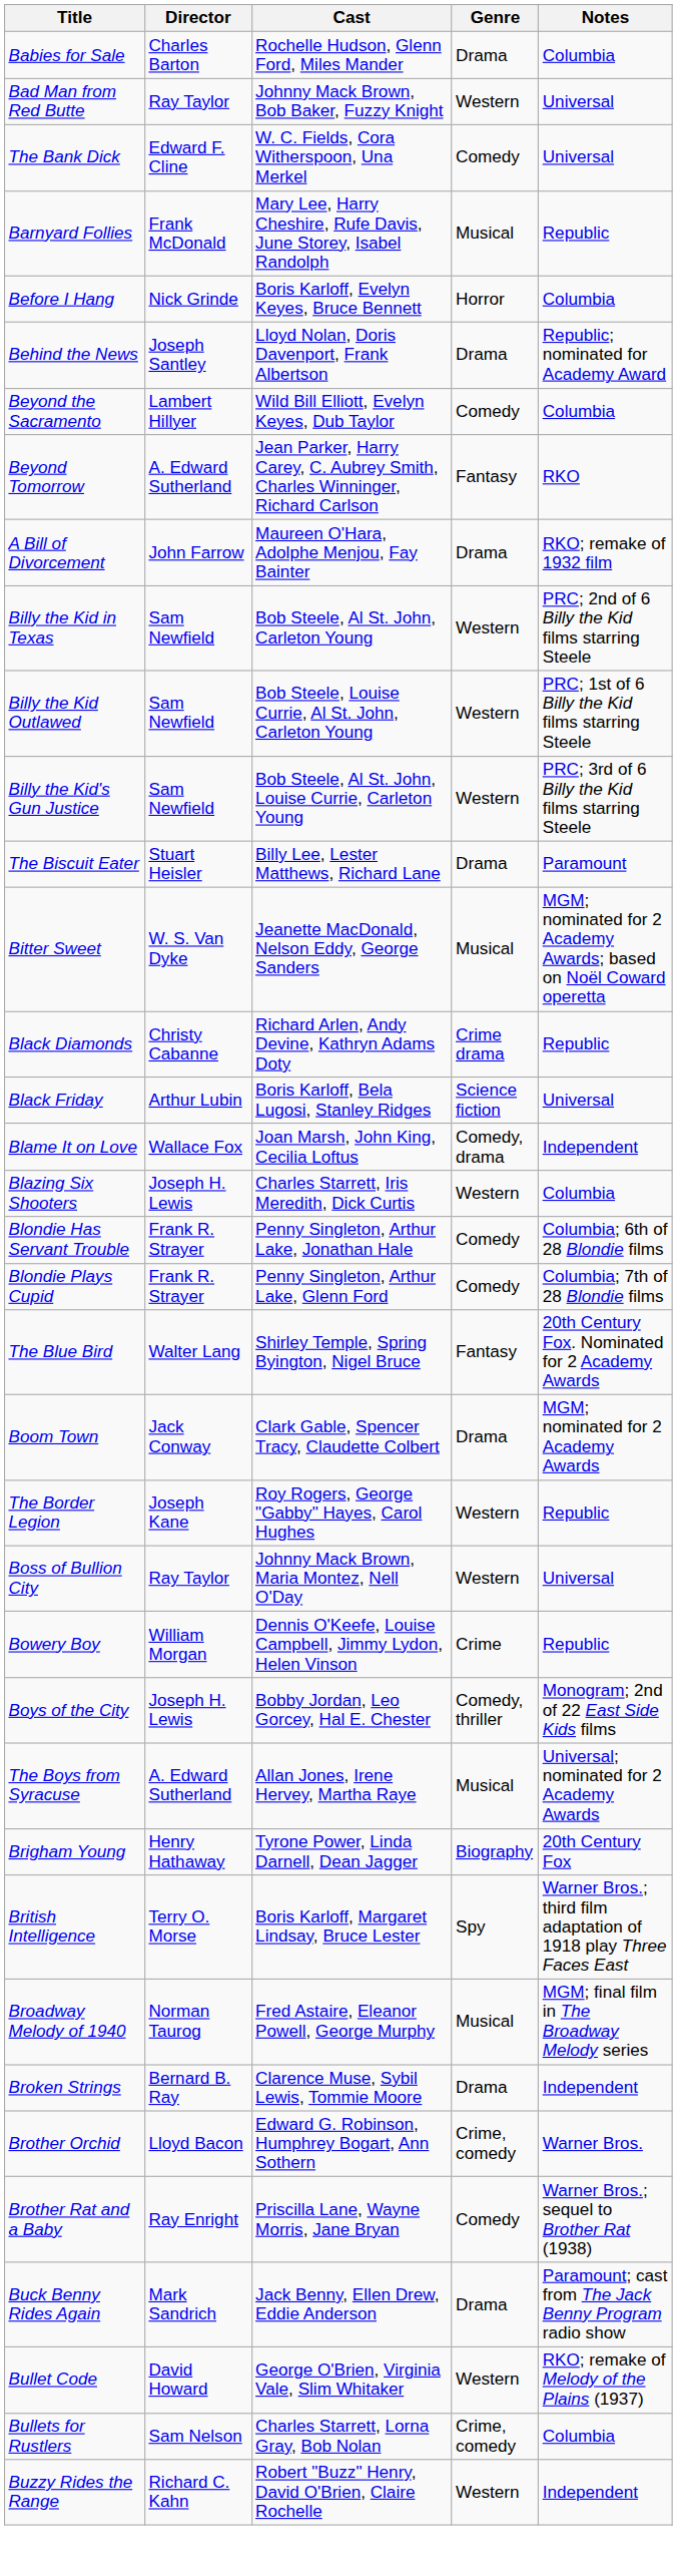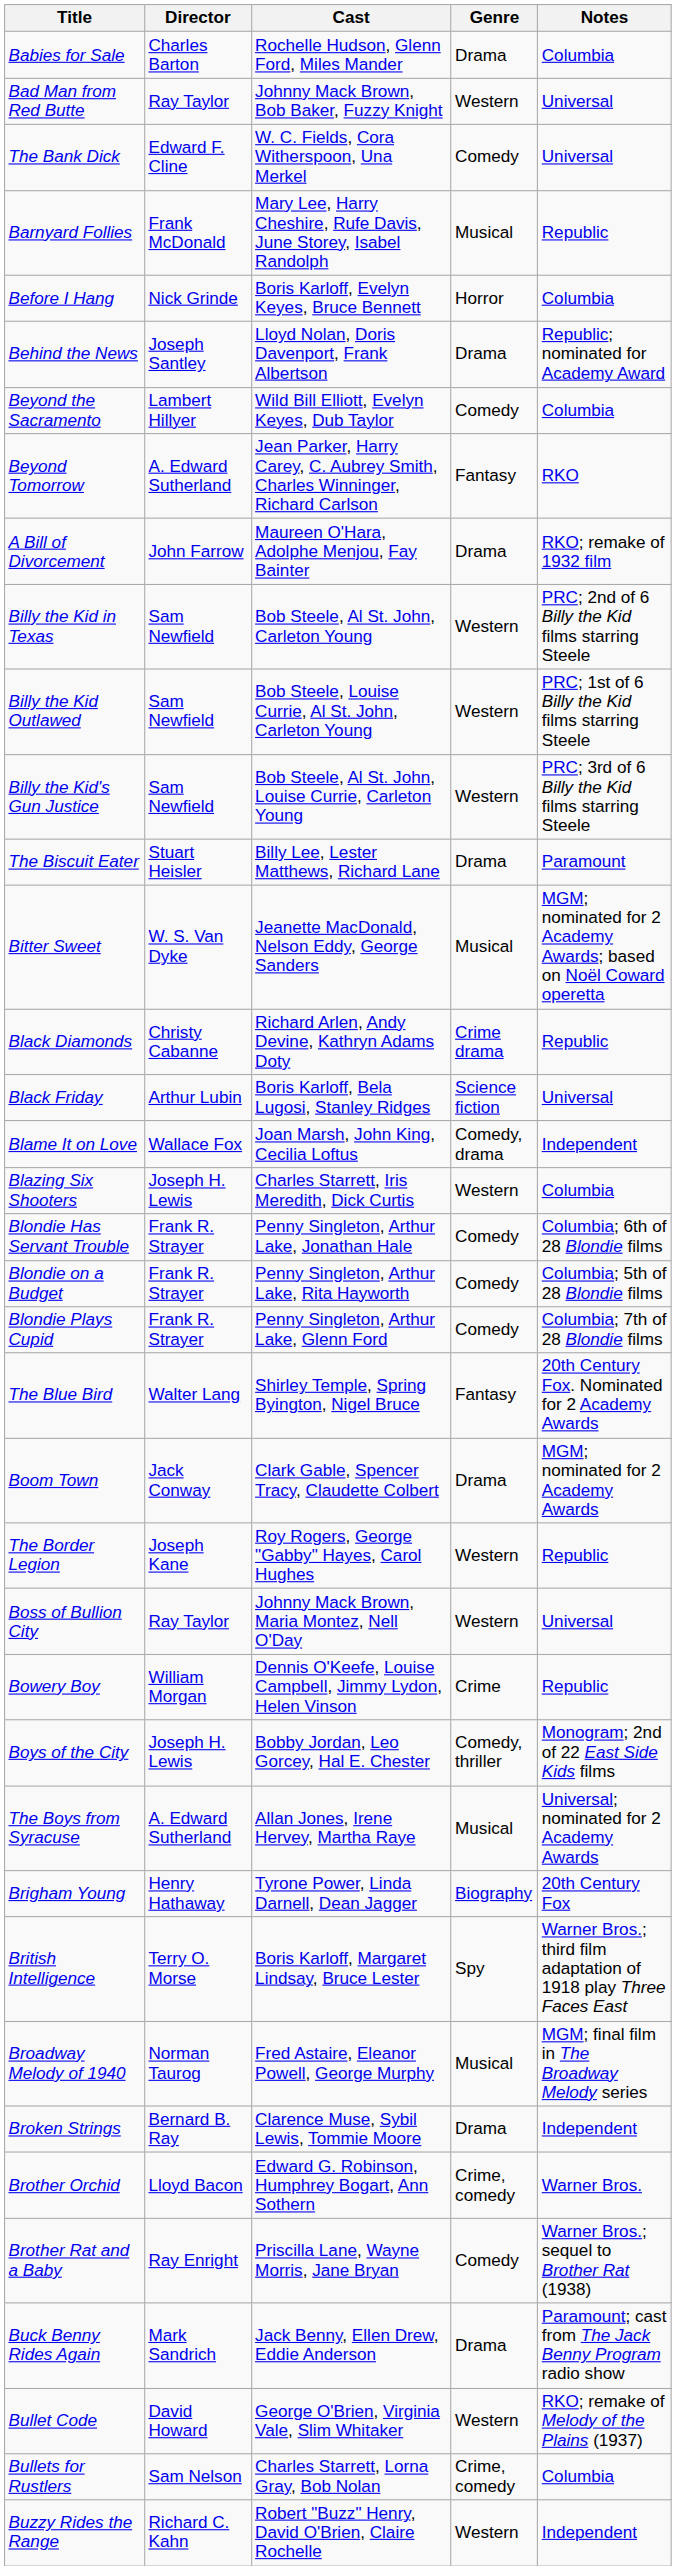 <table class="wikitable" style="width:100%;">
 <tr>
 <th style="width:21%;">Title</th>
 <th style="width:16%;">Director</th>
 <th style="width:30%;">Cast</th>
 <th style="width:13%;">Genre</th>
 <th style="width:20%;">Notes</th>
 </tr>
 <tr>
 <td><em><a href='#'>Babies for Sale</a></em></td>
 <td><a href='#'>Charles Barton</a></td>
 <td><a href='#'>Rochelle Hudson</a>, <a href='#'>Glenn Ford</a>, <a href='#'>Miles Mander</a></td>
 <td>Drama</td>
 <td><a href='#'>Columbia</a></td>
 </tr>
 <tr>
 <td><em><a href='#'>Bad Man from Red Butte</a></em></td>
 <td><a href='#'>Ray Taylor</a></td>
 <td><a href='#'>Johnny Mack Brown</a>, <a href='#'>Bob Baker</a>, <a href='#'>Fuzzy Knight</a></td>
 <td>Western</td>
 <td><a href='#'>Universal</a></td>
 </tr>
 <tr>
 <td><em><a href='#'>The Bank Dick</a></em></td>
 <td><a href='#'>Edward F. Cline</a></td>
 <td><a href='#'>W. C. Fields</a>, <a href='#'>Cora Witherspoon</a>, <a href='#'>Una Merkel</a></td>
 <td>Comedy</td>
 <td><a href='#'>Universal</a></td>
 </tr>
 <tr>
 <td><em><a href='#'>Barnyard Follies</a></em></td>
 <td><a href='#'>Frank McDonald</a></td>
 <td><a href='#'>Mary Lee</a>, <a href='#'>Harry Cheshire</a>, <a href='#'>Rufe Davis</a>, <a href='#'>June Storey</a>, <a href='#'>Isabel Randolph</a></td>
 <td>Musical</td>
 <td><a href='#'>Republic</a></td>
 </tr>
 <tr>
 <td><em><a href='#'>Before I Hang</a></em></td>
 <td><a href='#'>Nick Grinde</a></td>
 <td><a href='#'>Boris Karloff</a>, <a href='#'>Evelyn Keyes</a>, <a href='#'>Bruce Bennett</a></td>
 <td>Horror</td>
 <td><a href='#'>Columbia</a></td>
 </tr>
 <tr>
 <td><em><a href='#'>Behind the News</a></em></td>
 <td><a href='#'>Joseph Santley</a></td>
 <td><a href='#'>Lloyd Nolan</a>, <a href='#'>Doris Davenport</a>, <a href='#'>Frank Albertson</a></td>
 <td>Drama</td>
 <td><a href='#'>Republic</a>; nominated for <a href='#'>Academy Award</a></td>
 </tr>
 <tr>
 <td><em><a href='#'>Beyond the Sacramento</a></em></td>
 <td><a href='#'>Lambert Hillyer</a></td>
 <td><a href='#'>Wild Bill Elliott</a>, <a href='#'>Evelyn Keyes</a>, <a href='#'>Dub Taylor</a></td>
 <td>Comedy</td>
 <td><a href='#'>Columbia</a></td>
 </tr>
 <tr>
 <td><em><a href='#'>Beyond Tomorrow</a></em></td>
 <td><a href='#'>A. Edward Sutherland</a></td>
 <td><a href='#'>Jean Parker</a>, <a href='#'>Harry Carey</a>, <a href='#'>C. Aubrey Smith</a>, <a href='#'>Charles Winninger</a>, <a href='#'>Richard Carlson</a></td>
 <td>Fantasy</td>
 <td><a href='#'>RKO</a></td>
 </tr>
 <tr>
 <td><em><a href='#'>A Bill of Divorcement</a></em></td>
 <td><a href='#'>John Farrow</a></td>
 <td><a href='#'>Maureen O'Hara</a>, <a href='#'>Adolphe Menjou</a>, <a href='#'>Fay Bainter</a></td>
 <td>Drama</td>
 <td><a href='#'>RKO</a>; remake of <a href='#'>1932 film</a></td>
 </tr>
 <tr>
 <td><em><a href='#'>Billy the Kid in Texas</a></em></td>
 <td><a href='#'>Sam Newfield</a></td>
 <td><a href='#'>Bob Steele</a>, <a href='#'>Al St. John</a>, <a href='#'>Carleton Young</a></td>
 <td>Western</td>
 <td><a href='#'>PRC</a>; 2nd of 6 <em>Billy the Kid</em> films starring Steele</td>
 </tr>
 <tr>
 <td><em><a href='#'>Billy the Kid Outlawed</a></em></td>
 <td><a href='#'>Sam Newfield</a></td>
 <td><a href='#'>Bob Steele</a>, <a href='#'>Louise Currie</a>, <a href='#'>Al St. John</a>, <a href='#'>Carleton Young</a></td>
 <td>Western</td>
 <td><a href='#'>PRC</a>; 1st of 6 <em>Billy the Kid</em> films starring Steele</td>
 </tr>
 <tr>
 <td><em><a href='#'>Billy the Kid's Gun Justice</a></em></td>
 <td><a href='#'>Sam Newfield</a></td>
 <td><a href='#'>Bob Steele</a>, <a href='#'>Al St. John</a>, <a href='#'>Louise Currie</a>, <a href='#'>Carleton Young</a></td>
 <td>Western</td>
 <td><a href='#'>PRC</a>; 3rd of 6 <em>Billy the Kid</em> films starring Steele</td>
 </tr>
 <tr>
 <td><em><a href='#'>The Biscuit Eater</a></em></td>
 <td><a href='#'>Stuart Heisler</a></td>
 <td><a href='#'>Billy Lee</a>, <a href='#'>Lester Matthews</a>, <a href='#'>Richard Lane</a></td>
 <td>Drama</td>
 <td><a href='#'>Paramount</a></td>
 </tr>
 <tr>
 <td><em><a href='#'>Bitter Sweet</a></em></td>
 <td><a href='#'>W. S. Van Dyke</a></td>
 <td><a href='#'>Jeanette MacDonald</a>, <a href='#'>Nelson Eddy</a>, <a href='#'>George Sanders</a></td>
 <td>Musical</td>
 <td><a href='#'>MGM</a>; nominated for 2 <a href='#'>Academy Awards</a>; based on <a href='#'>Noël Coward operetta</a></td>
 </tr>
 <tr>
 <td><em><a href='#'>Black Diamonds</a></em></td>
 <td><a href='#'>Christy Cabanne</a></td>
 <td><a href='#'>Richard Arlen</a>, <a href='#'>Andy Devine</a>, <a href='#'>Kathryn Adams Doty</a></td>
 <td><a href='#'>Crime drama</a></td>
 <td><a href='#'>Republic</a></td>
 </tr>
 <tr>
 <td><em><a href='#'>Black Friday</a></em></td>
 <td><a href='#'>Arthur Lubin</a></td>
 <td><a href='#'>Boris Karloff</a>, <a href='#'>Bela Lugosi</a>, <a href='#'>Stanley Ridges</a></td>
 <td><a href='#'>Science fiction</a></td>
 <td><a href='#'>Universal</a></td>
 </tr>
 <tr>
 <td><em><a href='#'>Blame It on Love</a></em></td>
 <td><a href='#'>Wallace Fox</a></td>
 <td><a href='#'>Joan Marsh</a>, <a href='#'>John King</a>, <a href='#'>Cecilia Loftus</a></td>
 <td>Comedy, drama</td>
 <td><a href='#'>Independent</a></td>
 </tr>
 <tr>
 <td><em><a href='#'>Blazing Six Shooters</a></em></td>
 <td><a href='#'>Joseph H. Lewis</a></td>
 <td><a href='#'>Charles Starrett</a>, <a href='#'>Iris Meredith</a>, <a href='#'>Dick Curtis</a></td>
 <td>Western</td>
 <td><a href='#'>Columbia</a></td>
 </tr>
 <tr>
 <td><em><a href='#'>Blondie Has Servant Trouble</a></em></td>
 <td><a href='#'>Frank R. Strayer</a></td>
 <td><a href='#'>Penny Singleton</a>, <a href='#'>Arthur Lake</a>, <a href='#'>Jonathan Hale</a></td>
 <td>Comedy</td>
 <td><a href='#'>Columbia</a>; 6th of 28 <a href='#'><em>Blondie</em></a> films</td>
 </tr>
 <tr>
+<td><em><a href='#'>Blondie on a Budget</a></em></td>
+<td><a href='#'>Frank R. Strayer</a></td>
+<td><a href='#'>Penny Singleton</a>, <a href='#'>Arthur Lake</a>, <a href='#'>Rita Hayworth</a></td>
+<td>Comedy</td>
+<td><a href='#'>Columbia</a>; 5th of 28 <a href='#'><em>Blondie</em></a> films</td>
+</tr>
+<tr>
 <td><em><a href='#'>Blondie Plays Cupid</a></em></td>
 <td><a href='#'>Frank R. Strayer</a></td>
 <td><a href='#'>Penny Singleton</a>, <a href='#'>Arthur Lake</a>, <a href='#'>Glenn Ford</a></td>
 <td>Comedy</td>
 <td><a href='#'>Columbia</a>; 7th of 28 <a href='#'><em>Blondie</em></a> films</td>
 </tr>
 <tr>
 <td><em><a href='#'>The Blue Bird</a></em></td>
 <td><a href='#'>Walter Lang</a></td>
 <td><a href='#'>Shirley Temple</a>, <a href='#'>Spring Byington</a>, <a href='#'>Nigel Bruce</a></td>
 <td>Fantasy</td>
 <td><a href='#'>20th Century Fox</a>. Nominated for 2 <a href='#'>Academy Awards</a></td>
 </tr>
 <tr>
 <td><em><a href='#'>Boom Town</a></em></td>
 <td><a href='#'>Jack Conway</a></td>
 <td><a href='#'>Clark Gable</a>, <a href='#'>Spencer Tracy</a>, <a href='#'>Claudette Colbert</a></td>
 <td>Drama</td>
 <td><a href='#'>MGM</a>; nominated for 2 <a href='#'>Academy Awards</a></td>
 </tr>
 <tr>
 <td><em><a href='#'>The Border Legion</a></em></td>
 <td><a href='#'>Joseph Kane</a></td>
 <td><a href='#'>Roy Rogers</a>, <a href='#'>George "Gabby" Hayes</a>, <a href='#'>Carol Hughes</a></td>
 <td>Western</td>
 <td><a href='#'>Republic</a></td>
 </tr>
 <tr>
 <td><em><a href='#'>Boss of Bullion City</a></em></td>
 <td><a href='#'>Ray Taylor</a></td>
 <td><a href='#'>Johnny Mack Brown</a>, <a href='#'>Maria Montez</a>, <a href='#'>Nell O'Day</a></td>
 <td>Western</td>
 <td><a href='#'>Universal</a></td>
 </tr>
 <tr>
 <td><em><a href='#'>Bowery Boy</a></em></td>
 <td><a href='#'>William Morgan</a></td>
 <td><a href='#'>Dennis O'Keefe</a>, <a href='#'>Louise Campbell</a>, <a href='#'>Jimmy Lydon</a>, <a href='#'>Helen Vinson</a></td>
 <td>Crime</td>
 <td><a href='#'>Republic</a></td>
 </tr>
 <tr>
 <td><em><a href='#'>Boys of the City</a></em></td>
 <td><a href='#'>Joseph H. Lewis</a></td>
 <td><a href='#'>Bobby Jordan</a>, <a href='#'>Leo Gorcey</a>, <a href='#'>Hal E. Chester</a></td>
 <td>Comedy, thriller</td>
 <td><a href='#'>Monogram</a>; 2nd of 22 <em><a href='#'>East Side Kids</a></em> films</td>
 </tr>
 <tr>
 <td><em><a href='#'>The Boys from Syracuse</a></em></td>
 <td><a href='#'>A. Edward Sutherland</a></td>
 <td><a href='#'>Allan Jones</a>, <a href='#'>Irene Hervey</a>, <a href='#'>Martha Raye</a></td>
 <td>Musical</td>
 <td><a href='#'>Universal</a>; nominated for 2 <a href='#'>Academy Awards</a></td>
 </tr>
 <tr>
 <td><em><a href='#'>Brigham Young</a></em></td>
 <td><a href='#'>Henry Hathaway</a></td>
 <td><a href='#'>Tyrone Power</a>, <a href='#'>Linda Darnell</a>, <a href='#'>Dean Jagger</a></td>
 <td><a href='#'>Biography</a></td>
 <td><a href='#'>20th Century Fox</a></td>
 </tr>
 <tr>
 <td><em><a href='#'>British Intelligence</a></em></td>
 <td><a href='#'>Terry O. Morse</a></td>
 <td><a href='#'>Boris Karloff</a>, <a href='#'>Margaret Lindsay</a>, <a href='#'>Bruce Lester</a></td>
 <td>Spy</td>
 <td><a href='#'>Warner Bros.</a>; third film adaptation of 1918 play <em>Three Faces East</em></td>
 </tr>
 <tr>
 <td><em><a href='#'>Broadway Melody of 1940</a></em></td>
 <td><a href='#'>Norman Taurog</a></td>
 <td><a href='#'>Fred Astaire</a>, <a href='#'>Eleanor Powell</a>, <a href='#'>George Murphy</a></td>
 <td>Musical</td>
 <td><a href='#'>MGM</a>; final film in <em><a href='#'>The Broadway Melody</a></em> series</td>
 </tr>
 <tr>
 <td><em><a href='#'>Broken Strings</a></em></td>
 <td><a href='#'>Bernard B. Ray</a></td>
 <td><a href='#'>Clarence Muse</a>, <a href='#'>Sybil Lewis</a>, <a href='#'>Tommie Moore</a></td>
 <td>Drama</td>
 <td><a href='#'>Independent</a></td>
 </tr>
 <tr>
 <td><em><a href='#'>Brother Orchid</a></em></td>
 <td><a href='#'>Lloyd Bacon</a></td>
 <td><a href='#'>Edward G. Robinson</a>, <a href='#'>Humphrey Bogart</a>, <a href='#'>Ann Sothern</a></td>
 <td>Crime, comedy</td>
 <td><a href='#'>Warner Bros.</a></td>
 </tr>
 <tr>
 <td><em><a href='#'>Brother Rat and a Baby</a></em></td>
 <td><a href='#'>Ray Enright</a></td>
 <td><a href='#'>Priscilla Lane</a>, <a href='#'>Wayne Morris</a>, <a href='#'>Jane Bryan</a></td>
 <td>Comedy</td>
 <td><a href='#'>Warner Bros.</a>; sequel to <em><a href='#'>Brother Rat</a></em> (1938)</td>
 </tr>
 <tr>
 <td><em><a href='#'>Buck Benny Rides Again</a></em></td>
 <td><a href='#'>Mark Sandrich</a></td>
 <td><a href='#'>Jack Benny</a>, <a href='#'>Ellen Drew</a>, <a href='#'>Eddie Anderson</a></td>
 <td>Drama</td>
 <td><a href='#'>Paramount</a>; cast from <em><a href='#'>The Jack Benny Program</a></em> radio show</td>
 </tr>
 <tr>
 <td><em><a href='#'>Bullet Code</a></em></td>
 <td><a href='#'>David Howard</a></td>
 <td><a href='#'>George O'Brien</a>, <a href='#'>Virginia Vale</a>, <a href='#'>Slim Whitaker</a></td>
 <td>Western</td>
 <td><a href='#'>RKO</a>; remake of <em><a href='#'>Melody of the Plains</a></em> (1937)</td>
 </tr>
 <tr>
 <td><em><a href='#'>Bullets for Rustlers</a></em></td>
 <td><a href='#'>Sam Nelson</a></td>
 <td><a href='#'>Charles Starrett</a>, <a href='#'>Lorna Gray</a>, <a href='#'>Bob Nolan</a></td>
 <td>Crime, comedy</td>
 <td><a href='#'>Columbia</a></td>
 </tr>
 <tr>
 <td><em><a href='#'>Buzzy Rides the Range</a></em></td>
 <td><a href='#'>Richard C. Kahn</a></td>
 <td><a href='#'>Robert "Buzz" Henry</a>, <a href='#'>David O'Brien</a>, <a href='#'>Claire Rochelle</a></td>
 <td>Western</td>
 <td><a href='#'>Independent</a></td>
 </tr>
 </table>
